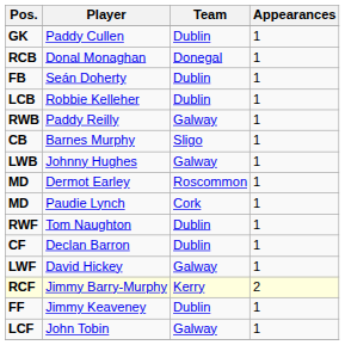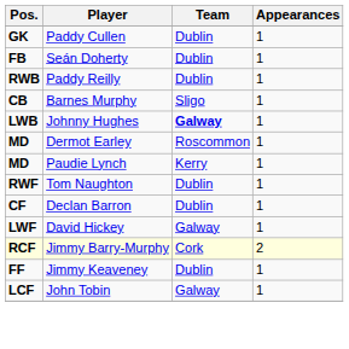 <table class="wikitable">
 <tr>
 <th>Pos.</th>
 <th>Player</th>
 <th>Team</th>
 <th>Appearances</th>
 </tr>
 <tr>
 </tr>
 <tr>
 <td><strong>GK</strong></td>
 <td> <a href='#'>Paddy Cullen</a></td>
 <td><a href='#'>Dublin</a></td>
 <td>1</td>
 </tr>
 <tr>
-<td><strong>RCB</strong></td>
-<td> <a href='#'>Donal Monaghan</a></td>
-<td><a href='#'>Donegal</a></td>
-<td>1</td>
-</tr>
-<tr>
 <td><strong>FB</strong></td>
 <td> <a href='#'>Seán Doherty</a></td>
 <td><a href='#'>Dublin</a></td>
 <td>1</td>
 </tr>
 <tr>
-<td><strong>LCB</strong></td>
-<td> <a href='#'>Robbie Kelleher</a></td>
-<td><a href='#'>Dublin</a></td>
-<td>1</td>
-</tr>
-<tr>
 <td><strong>RWB</strong></td>
 <td> <a href='#'>Paddy Reilly</a></td>
-<td><a href='#'>Galway</a></td>
+<td><a href='#'>Dublin</a></td>
 <td>1</td>
 </tr>
 <tr>
 <td><strong>CB</strong></td>
 <td> <a href='#'>Barnes Murphy</a></td>
 <td><a href='#'>Sligo</a></td>
 <td>1</td>
 </tr>
 <tr>
 <td><strong>LWB</strong></td>
 <td> <a href='#'>Johnny Hughes</a></td>
-<td><a href='#'>Galway</a></td>
+<td><strong><a href='#'>Galway</a></strong></td>
 <td>1</td>
 </tr>
 <tr>
 <td><strong>MD</strong></td>
 <td> <a href='#'>Dermot Earley</a></td>
 <td><a href='#'>Roscommon</a></td>
 <td>1</td>
 </tr>
 <tr>
 <td><strong>MD</strong></td>
 <td> <a href='#'>Paudie Lynch</a></td>
-<td><a href='#'>Cork</a></td>
+<td><a href='#'>Kerry</a></td>
 <td>1</td>
 </tr>
 <tr>
 <td><strong>RWF</strong></td>
 <td> <a href='#'>Tom Naughton</a></td>
 <td><a href='#'>Dublin</a></td>
 <td>1</td>
 </tr>
 <tr>
 <td><strong>CF</strong></td>
 <td> <a href='#'>Declan Barron</a></td>
 <td><a href='#'>Dublin</a></td>
 <td>1</td>
 </tr>
 <tr>
 <td><strong>LWF</strong></td>
 <td> <a href='#'>David Hickey</a></td>
 <td><a href='#'>Galway</a></td>
 <td>1</td>
 </tr>
 <tr bgcolor=#FFFFDD>
 <td><strong>RCF</strong></td>
 <td> <a href='#'>Jimmy Barry-Murphy</a></td>
-<td><a href='#'>Kerry</a></td>
+<td><a href='#'>Cork</a></td>
 <td>2</td>
 </tr>
 <tr>
 <td><strong>FF</strong></td>
 <td> <a href='#'>Jimmy Keaveney</a></td>
 <td><a href='#'>Dublin</a></td>
 <td>1</td>
 </tr>
 <tr>
 <td><strong>LCF</strong></td>
 <td> <a href='#'>John Tobin</a></td>
 <td><a href='#'>Galway</a></td>
 <td>1</td>
 </tr>
 <tr>
 </tr>
 </table>
